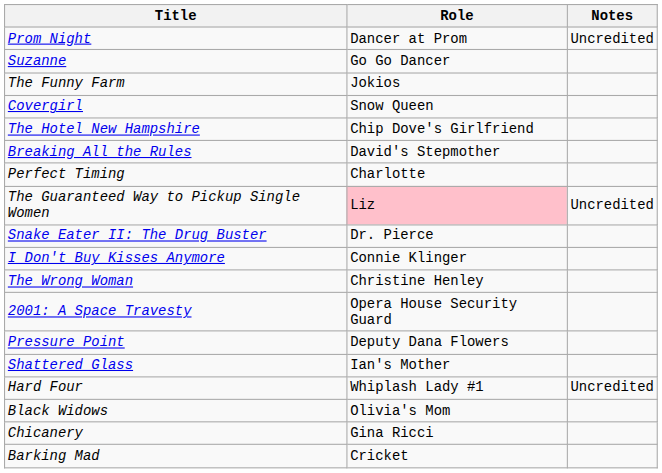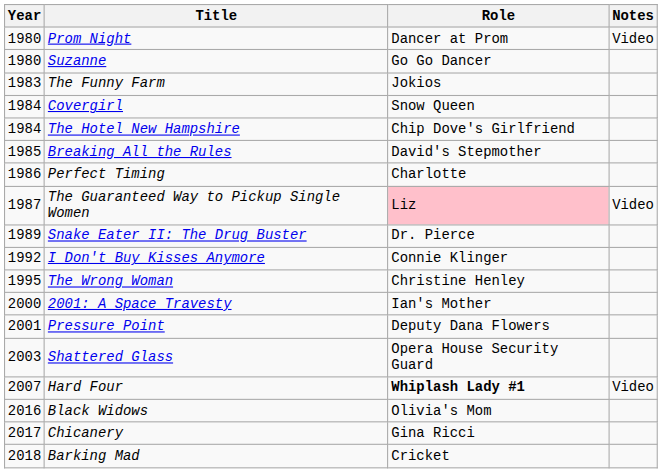 <table class="wikitable sortable">
 <tr>
+<th>Year</th>
 <th>Title</th>
 <th>Role</th>
 <th class="unsortable">Notes</th>
 </tr>
 <tr>
+<td>1980</td>
 <td><a href='#'><em>Prom Night</em></a></td>
 <td>Dancer at Prom</td>
-<td>Uncredited</td>
+<td>Video</td>
 </tr>
 <tr>
+<td>1980</td>
 <td><a href='#'><em>Suzanne</em></a></td>
 <td>Go Go Dancer</td>
 <td></td>
 </tr>
 <tr>
+<td>1983</td>
 <td data-sort-value="Funny Farm, The"><em>The Funny Farm</em></td>
 <td>Jokios</td>
 <td></td>
 </tr>
 <tr>
+<td>1984</td>
 <td><a href='#'><em>Covergirl</em></a></td>
 <td>Snow Queen</td>
 <td></td>
 </tr>
 <tr>
+<td>1984</td>
 <td data-sort-value="Hotel New Hampshire, The"><a href='#'><em>The Hotel New Hampshire</em></a></td>
 <td>Chip Dove's Girlfriend</td>
 <td></td>
 </tr>
 <tr>
+<td>1985</td>
 <td><a href='#'><em>Breaking All the Rules</em></a></td>
 <td>David's Stepmother</td>
 <td></td>
 </tr>
 <tr>
+<td>1986</td>
 <td><em>Perfect Timing</em></td>
 <td>Charlotte</td>
 <td></td>
 </tr>
 <tr>
+<td>1987</td>
 <td data-sort-value="Guaranteed Way to Pickup Single Women, The"><em>The Guaranteed Way to Pickup Single Women</em></td>
 <td style="background: pink;">Liz</td>
-<td>Uncredited</td>
+<td>Video</td>
 </tr>
 <tr>
+<td>1989</td>
 <td><em><a href='#'>Snake Eater II: The Drug Buster</a></em></td>
 <td>Dr. Pierce</td>
 <td></td>
 </tr>
 <tr>
+<td>1992</td>
 <td><em><a href='#'>I Don't Buy Kisses Anymore</a></em></td>
 <td>Connie Klinger</td>
 <td></td>
 </tr>
 <tr>
+<td>1995</td>
 <td data-sort-value="Wrong Woman, The"><a href='#'><em>The Wrong Woman</em></a></td>
 <td>Christine Henley</td>
 <td></td>
 </tr>
 <tr>
+<td>2000</td>
 <td><em><a href='#'>2001: A Space Travesty</a></em></td>
-<td>Opera House Security Guard</td>
+<td>Ian's Mother</td>
 <td></td>
 </tr>
 <tr>
+<td>2001</td>
 <td><a href='#'><em>Pressure Point</em></a></td>
 <td>Deputy Dana Flowers</td>
 <td></td>
 </tr>
 <tr>
+<td>2003</td>
 <td><a href='#'><em>Shattered Glass</em></a></td>
-<td>Ian's Mother</td>
+<td>Opera House Security Guard</td>
 <td></td>
 </tr>
 <tr>
+<td>2007</td>
 <td><em>Hard Four</em></td>
-<td>Whiplash Lady #1</td>
-<td>Uncredited</td>
+<td><strong>Whiplash Lady #1</strong></td>
+<td>Video</td>
 </tr>
 <tr>
+<td>2016</td>
 <td><em>Black Widows</em></td>
 <td>Olivia's Mom</td>
 <td></td>
 </tr>
 <tr>
+<td>2017</td>
 <td><em>Chicanery</em></td>
 <td>Gina Ricci</td>
 <td></td>
 </tr>
 <tr>
+<td>2018</td>
 <td><em>Barking Mad</em></td>
 <td>Cricket</td>
 <td></td>
 </tr>
 </table>
